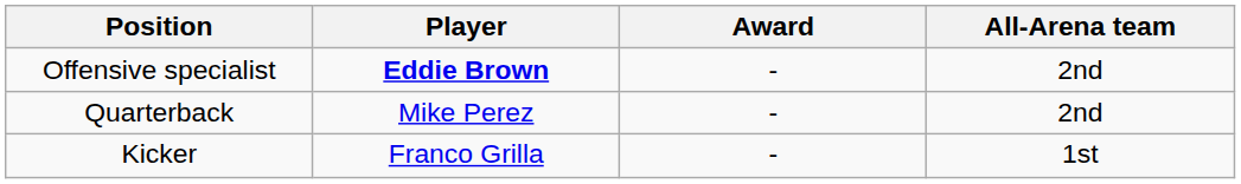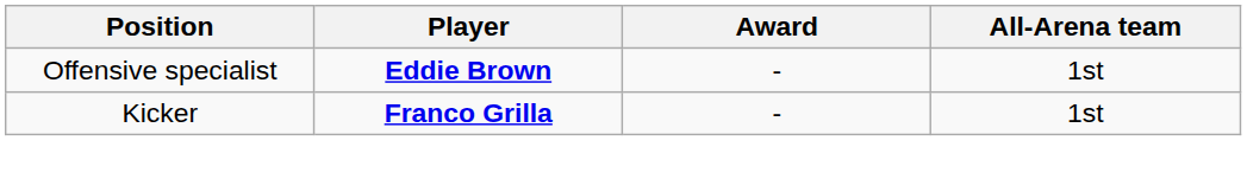 <table class="wikitable sortable">
 <tr>
 <th bgcolor="#DDDDFF" width="20%">Position</th>
 <th bgcolor="#DDDDFF" width="20%">Player</th>
 <th bgcolor="#DDDDFF" width="20%">Award</th>
 <th bgcolor="#DDDDFF" width="20%">All-Arena team</th>
 </tr>
 <tr align="center">
 <td>Offensive specialist</td>
 <td><strong><a href='#'>Eddie Brown</a></strong></td>
 <td>-</td>
-<td>2nd</td>
-</tr>
-<tr align="center">
-<td>Quarterback</td>
-<td><a href='#'>Mike Perez</a></td>
-<td>-</td>
-<td>2nd</td>
+<td>1st</td>
 </tr>
 <tr align="center">
 <td>Kicker</td>
-<td><a href='#'>Franco Grilla</a></td>
+<td><strong><a href='#'>Franco Grilla</a></strong></td>
 <td>-</td>
 <td>1st</td>
 </tr>
 </table>
